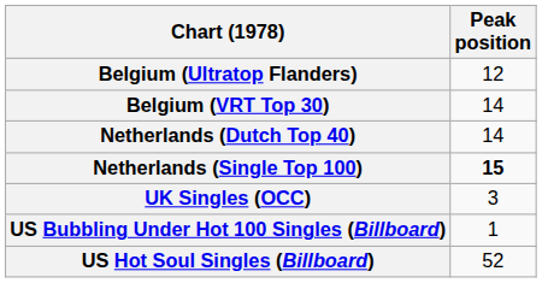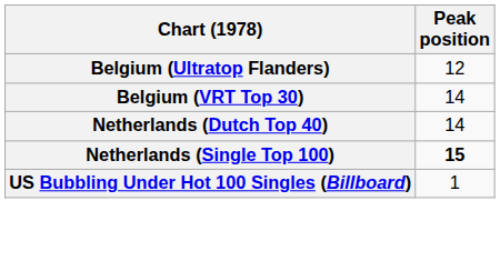 <table class="wikitable sortable plainrowheaders">
 <tr>
 <th scope="col">Chart (1978)</th>
 <th scope="col">Peak<br>position</th>
 </tr>
 <tr>
 <th scope="row">Belgium (<a href='#'>Ultratop</a> Flanders)</th>
 <td style="text-align:center;">12</td>
 </tr>
 <tr>
 <th scope="row">Belgium (<a href='#'>VRT Top 30</a>)</th>
 <td style="text-align:center;">14</td>
 </tr>
 <tr>
 <th scope="row">Netherlands (<a href='#'>Dutch Top 40</a>)</th>
 <td style="text-align:center;">14</td>
 </tr>
 <tr>
 <th scope="row">Netherlands (<a href='#'>Single Top 100</a>)</th>
 <td style="text-align:center;"><strong>15</strong></td>
 </tr>
 <tr>
-<th scope="row"><a href='#'>UK Singles</a> (<a href='#'>OCC</a>)</th>
-<td style="text-align:center;">3</td>
-</tr>
-<tr>
 <th scope="row">US <a href='#'>Bubbling Under Hot 100 Singles</a> (<em><a href='#'>Billboard</a></em>)</th>
 <td style="text-align:center;">1</td>
 </tr>
-<tr>
-<th scope="row">US <a href='#'>Hot Soul Singles</a> (<em><a href='#'>Billboard</a></em>)</th>
-<td style="text-align:center;">52</td>
-</tr>
 </table>
